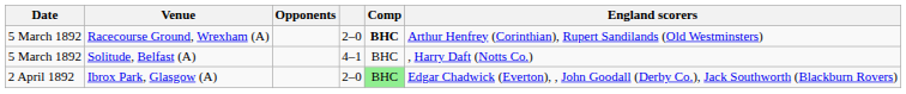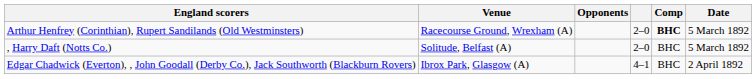 <table class="wikitable">
 <tr>
-<th>Date</th>
+<th background: "lightblue;">England scorers</th>
 <th>Venue</th>
 <th>Opponents</th>
 <th></th>
 <th>Comp</th>
-<th background: "lightblue;">England scorers</th>
+<th>Date</th>
 </tr>
 <tr>
-<td>5 March 1892</td>
+<td> <a href='#'>Arthur Henfrey</a> (<a href='#'>Corinthian</a>),   <a href='#'>Rupert Sandilands</a> (<a href='#'>Old Westminsters</a>)</td>
 <td><a href='#'>Racecourse Ground</a>, <a href='#'>Wrexham</a> (A)</td>
 <td></td>
 <td align=center>2–0</td>
 <td align=center><strong>BHC</strong></td>
-<td> <a href='#'>Arthur Henfrey</a> (<a href='#'>Corinthian</a>),   <a href='#'>Rupert Sandilands</a> (<a href='#'>Old Westminsters</a>)</td>
+<td>5 March 1892</td>
 </tr>
 <tr>
+<td>,  <a href='#'>Harry Daft</a> (<a href='#'>Notts Co.</a>)</td>
+<td><a href='#'>Solitude</a>, <a href='#'>Belfast</a> (A)</td>
+<td></td>
+<td align=center>2–0</td>
+<td align=center>BHC</td>
 <td>5 March 1892</td>
-<td><a href='#'>Solitude</a>, <a href='#'>Belfast</a> (A)</td>
+</tr>
+<tr>
+<td> <a href='#'>Edgar Chadwick</a> (<a href='#'>Everton</a>), ,  <a href='#'>John Goodall</a> (<a href='#'>Derby Co.</a>),  <a href='#'>Jack Southworth</a> (<a href='#'>Blackburn Rovers</a>)</td>
+<td><a href='#'>Ibrox Park</a>, <a href='#'>Glasgow</a> (A)</td>
 <td></td>
 <td align=center>4–1</td>
 <td align=center>BHC</td>
-<td>,  <a href='#'>Harry Daft</a> (<a href='#'>Notts Co.</a>)</td>
-</tr>
-<tr>
 <td>2 April 1892</td>
-<td><a href='#'>Ibrox Park</a>, <a href='#'>Glasgow</a> (A)</td>
-<td></td>
-<td align=center>2–0</td>
-<td align=center style="background: lightgreen;">BHC</td>
-<td> <a href='#'>Edgar Chadwick</a> (<a href='#'>Everton</a>), ,  <a href='#'>John Goodall</a> (<a href='#'>Derby Co.</a>),  <a href='#'>Jack Southworth</a> (<a href='#'>Blackburn Rovers</a>)</td>
 </tr>
 </table>
